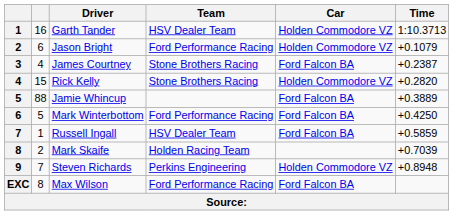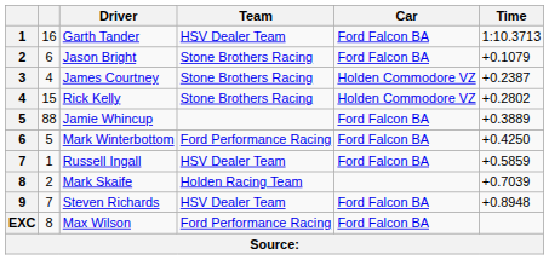 <table class="wikitable" style="font-size: 85%">
 <tr>
 <th></th>
 <th></th>
 <th>Driver</th>
 <th>Team</th>
 <th>Car</th>
 <th>Time</th>
 </tr>
 <tr>
 <th>1</th>
 <td align="center">16</td>
 <td> <a href='#'>Garth Tander</a></td>
 <td><a href='#'>HSV Dealer Team</a></td>
-<td><a href='#'>Holden Commodore VZ</a></td>
+<td><a href='#'>Ford Falcon BA</a></td>
 <td>1:10.3713</td>
 </tr>
 <tr>
 <th>2</th>
 <td align="center">6</td>
 <td> <a href='#'>Jason Bright</a></td>
-<td><a href='#'>Ford Performance Racing</a></td>
-<td><a href='#'>Holden Commodore VZ</a></td>
+<td><a href='#'>Stone Brothers Racing</a></td>
+<td><a href='#'>Ford Falcon BA</a></td>
 <td>+0.1079</td>
 </tr>
 <tr>
 <th>3</th>
 <td align="center">4</td>
 <td> <a href='#'>James Courtney</a></td>
 <td><a href='#'>Stone Brothers Racing</a></td>
-<td><a href='#'>Ford Falcon BA</a></td>
+<td><a href='#'>Holden Commodore VZ</a></td>
 <td>+0.2387</td>
 </tr>
 <tr>
 <th>4</th>
 <td align="center">15</td>
 <td> <a href='#'>Rick Kelly</a></td>
 <td><a href='#'>Stone Brothers Racing</a></td>
 <td><a href='#'>Holden Commodore VZ</a></td>
-<td>+0.2820</td>
+<td>+0.2802</td>
 </tr>
 <tr>
 <th>5</th>
 <td align="center">88</td>
 <td> <a href='#'>Jamie Whincup</a></td>
 <td></td>
 <td><a href='#'>Ford Falcon BA</a></td>
 <td>+0.3889</td>
 </tr>
 <tr>
 <th>6</th>
 <td align="center">5</td>
 <td> <a href='#'>Mark Winterbottom</a></td>
 <td><a href='#'>Ford Performance Racing</a></td>
 <td><a href='#'>Ford Falcon BA</a></td>
 <td>+0.4250</td>
 </tr>
 <tr>
 <th>7</th>
 <td align="center">1</td>
 <td> <a href='#'>Russell Ingall</a></td>
 <td><a href='#'>HSV Dealer Team</a></td>
 <td><a href='#'>Ford Falcon BA</a></td>
 <td>+0.5859</td>
 </tr>
 <tr>
 <th>8</th>
 <td align="center">2</td>
 <td> <a href='#'>Mark Skaife</a></td>
 <td><a href='#'>Holden Racing Team</a></td>
 <td></td>
 <td>+0.7039</td>
 </tr>
 <tr>
 <th>9</th>
 <td align="center">7</td>
 <td> <a href='#'>Steven Richards</a></td>
-<td><a href='#'>Perkins Engineering</a></td>
-<td><a href='#'>Holden Commodore VZ</a></td>
+<td><a href='#'>HSV Dealer Team</a></td>
+<td><a href='#'>Ford Falcon BA</a></td>
 <td>+0.8948</td>
 </tr>
 <tr>
 <th>EXC</th>
 <td align="center">8</td>
 <td> <a href='#'>Max Wilson</a></td>
 <td><a href='#'>Ford Performance Racing</a></td>
 <td><a href='#'>Ford Falcon BA</a></td>
 <td></td>
 </tr>
 <tr>
 <th colspan="6">Source:</th>
 </tr>
 </table>
